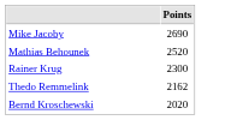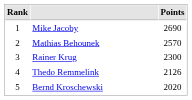 <table cellspacing="1" cellpadding="3" style="border:1px solid #AAAAAA;font-size:90%">
 <tr bgcolor="#E4E4E4">
+<th style="border-bottom:1px solid #AAAAAA" width=10>Rank</th>
 <th style="border-bottom:1px solid #AAAAAA" width=200></th>
 <th style="border-bottom:1px solid #AAAAAA" width=20>Points</th>
 </tr>
 <tr>
+<td align="center">1</td>
 <td> <a href='#'>Mike Jacoby</a></td>
 <td align=center>2690</td>
 </tr>
 <tr>
+<td align="center">2</td>
 <td> <a href='#'>Mathias Behounek</a></td>
-<td align=center>2520</td>
+<td align=center>2570</td>
 </tr>
 <tr>
+<td align="center">3</td>
 <td> <a href='#'>Rainer Krug</a></td>
 <td align=center>2300</td>
 </tr>
 <tr>
+<td align="center">4</td>
 <td> <a href='#'>Thedo Remmelink</a></td>
-<td align=center>2162</td>
+<td align=center>2126</td>
 </tr>
 <tr>
+<td align="center">5</td>
 <td> <a href='#'>Bernd Kroschewski</a></td>
 <td align=center>2020</td>
 </tr>
 </table>
